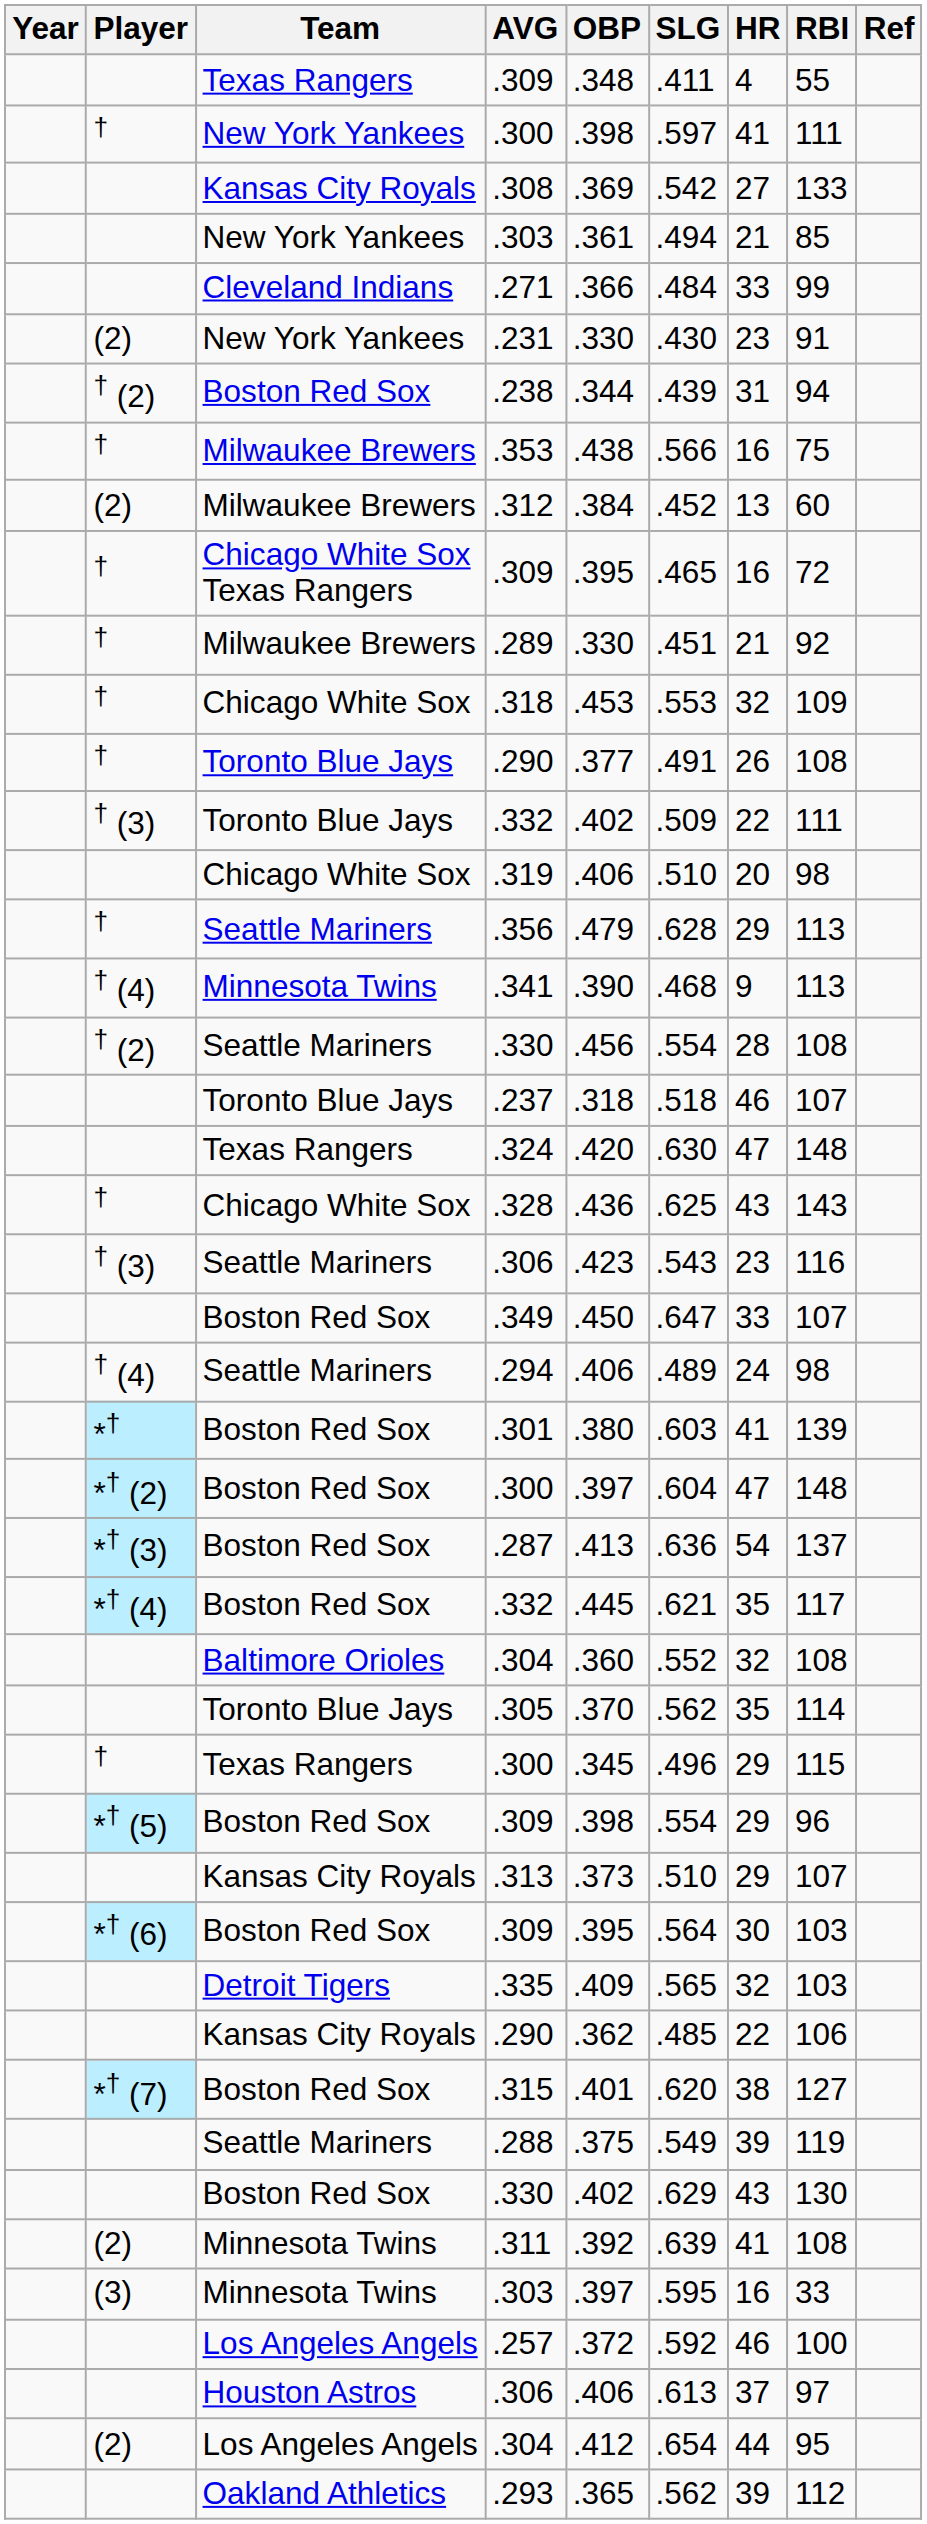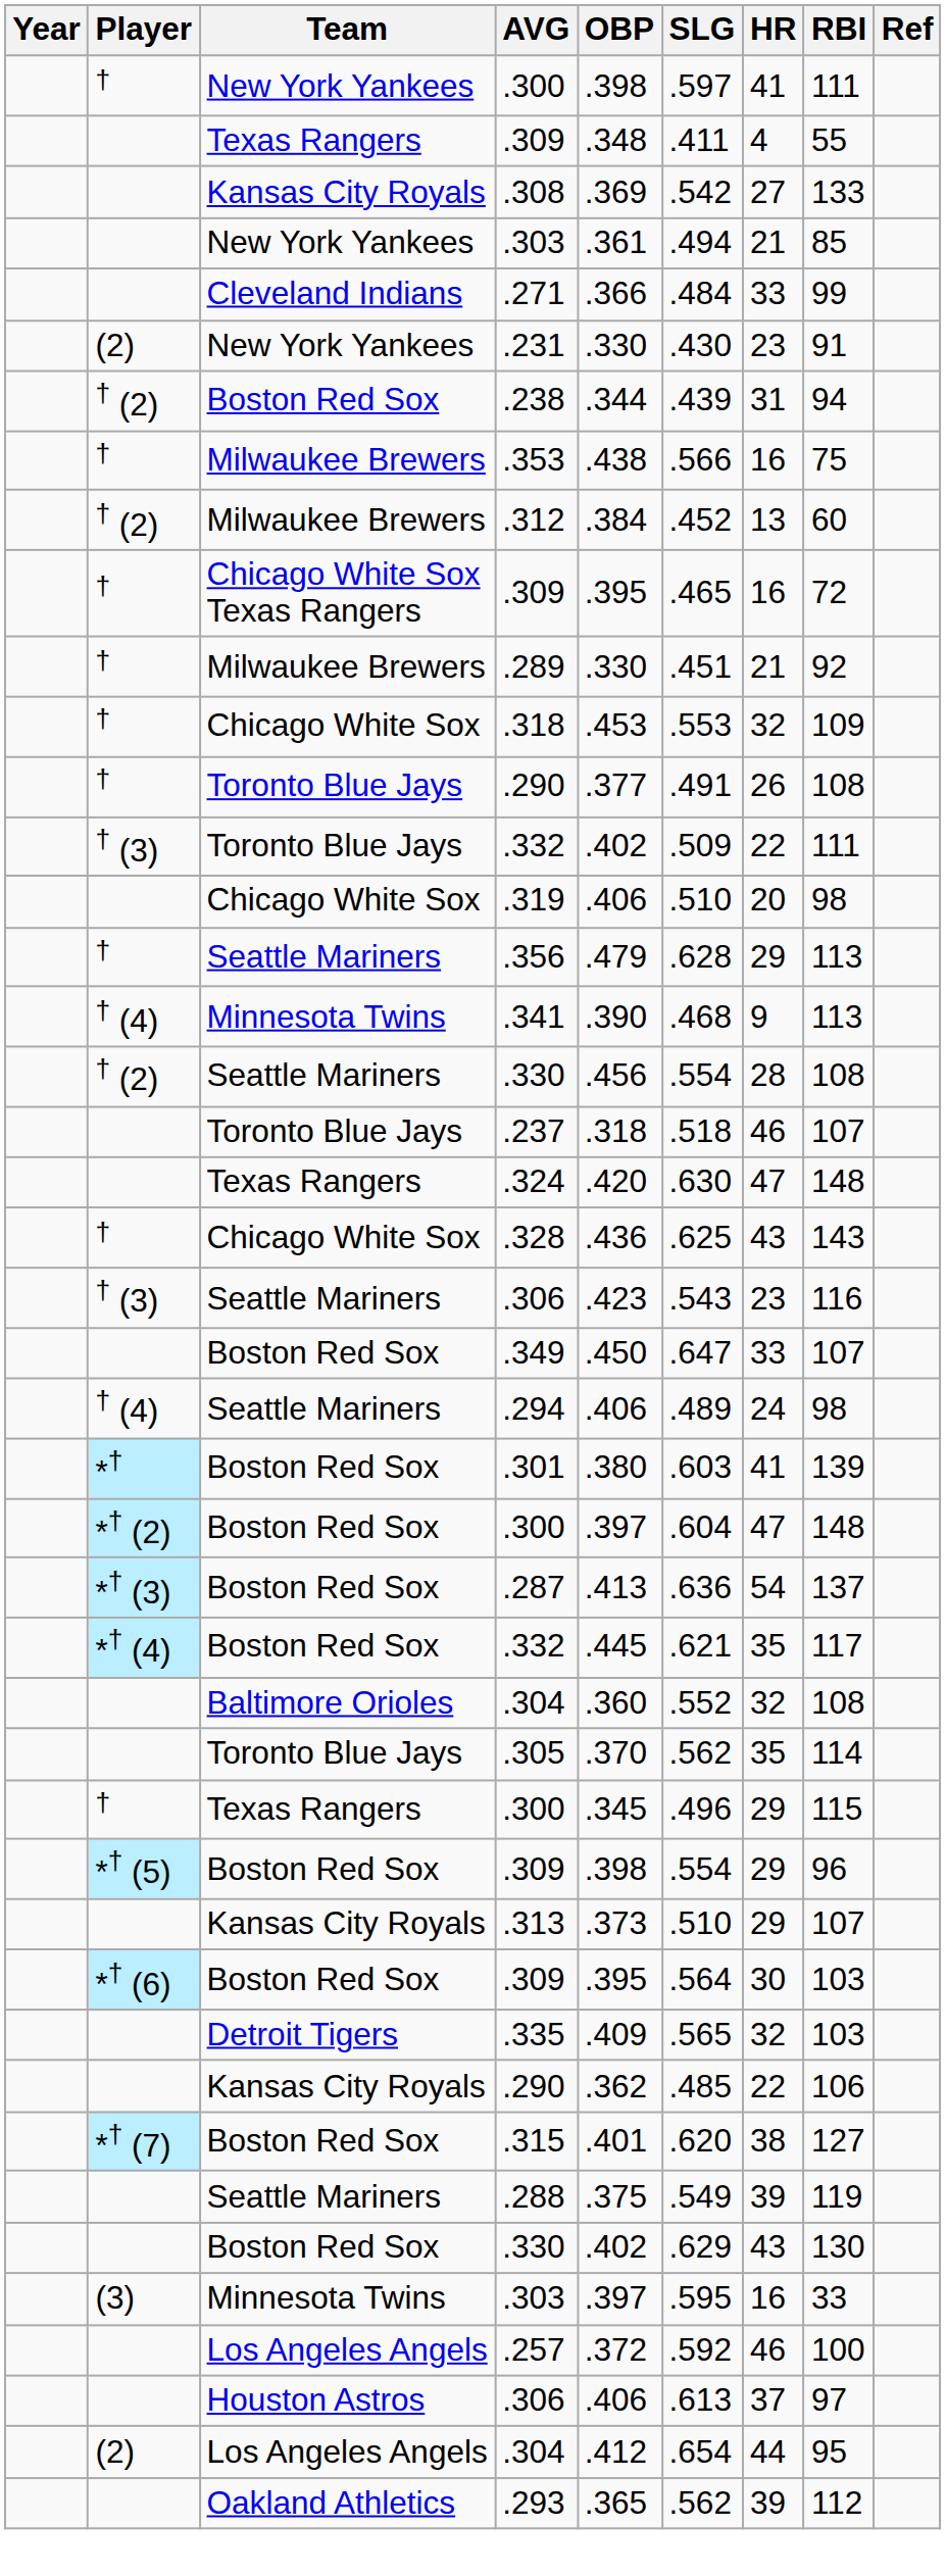 <table class="wikitable sortable" border="1">
 <tr>
 <th>Year</th>
 <th>Player</th>
 <th>Team</th>
 <th>AVG</th>
 <th>OBP</th>
 <th>SLG</th>
 <th>HR</th>
 <th>RBI</th>
 <th class="unsortable">Ref</th>
 </tr>
 <tr>
 <td></td>
+<td><sup>†</sup></td>
+<td><a href='#'>New York Yankees</a></td>
+<td>.300</td>
+<td>.398</td>
+<td>.597</td>
+<td>41</td>
+<td>111</td>
+<td></td>
+</tr>
+<tr>
+<td></td>
 <td></td>
 <td><a href='#'>Texas Rangers</a></td>
 <td>.309</td>
 <td>.348</td>
 <td>.411</td>
 <td>4</td>
 <td>55</td>
-<td></td>
-</tr>
-<tr>
-<td></td>
-<td><sup>†</sup></td>
-<td><a href='#'>New York Yankees</a></td>
-<td>.300</td>
-<td>.398</td>
-<td>.597</td>
-<td>41</td>
-<td>111</td>
 <td></td>
 </tr>
 <tr>
 <td></td>
 <td></td>
 <td><a href='#'>Kansas City Royals</a></td>
 <td>.308</td>
 <td>.369</td>
 <td>.542</td>
 <td>27</td>
 <td>133</td>
 <td></td>
 </tr>
 <tr>
 <td></td>
 <td></td>
 <td>New York Yankees</td>
 <td>.303</td>
 <td>.361</td>
 <td>.494</td>
 <td>21</td>
 <td>85</td>
 <td></td>
 </tr>
 <tr>
 <td></td>
 <td></td>
 <td><a href='#'>Cleveland Indians</a></td>
 <td>.271</td>
 <td>.366</td>
 <td>.484</td>
 <td>33</td>
 <td>99</td>
 <td></td>
 </tr>
 <tr>
 <td></td>
 <td> (2)</td>
 <td>New York Yankees</td>
 <td>.231</td>
 <td>.330</td>
 <td>.430</td>
 <td>23</td>
 <td>91</td>
 <td></td>
 </tr>
 <tr>
 <td></td>
 <td><sup>†</sup> (2)</td>
 <td><a href='#'>Boston Red Sox</a></td>
 <td>.238</td>
 <td>.344</td>
 <td>.439</td>
 <td>31</td>
 <td>94</td>
 <td></td>
 </tr>
 <tr>
 <td></td>
 <td><sup>†</sup></td>
 <td><a href='#'>Milwaukee Brewers</a></td>
 <td>.353</td>
 <td>.438</td>
 <td>.566</td>
 <td>16</td>
 <td>75</td>
 <td></td>
 </tr>
 <tr>
 <td></td>
-<td> (2)</td>
+<td><sup>†</sup> (2)</td>
 <td>Milwaukee Brewers</td>
 <td>.312</td>
 <td>.384</td>
 <td>.452</td>
 <td>13</td>
 <td>60</td>
 <td></td>
 </tr>
 <tr>
 <td></td>
 <td><sup>†</sup></td>
 <td><a href='#'>Chicago White Sox</a><br>Texas Rangers</td>
 <td>.309</td>
 <td>.395</td>
 <td>.465</td>
 <td>16</td>
 <td>72</td>
 <td><br></td>
 </tr>
 <tr>
 <td></td>
 <td><sup>†</sup></td>
 <td>Milwaukee Brewers</td>
 <td>.289</td>
 <td>.330</td>
 <td>.451</td>
 <td>21</td>
 <td>92</td>
 <td></td>
 </tr>
 <tr>
 <td></td>
 <td><sup>†</sup></td>
 <td>Chicago White Sox</td>
 <td>.318</td>
 <td>.453</td>
 <td>.553</td>
 <td>32</td>
 <td>109</td>
 <td></td>
 </tr>
 <tr>
 <td></td>
 <td><sup>†</sup></td>
 <td><a href='#'>Toronto Blue Jays</a></td>
 <td>.290</td>
 <td>.377</td>
 <td>.491</td>
 <td>26</td>
 <td>108</td>
 <td></td>
 </tr>
 <tr>
 <td></td>
 <td><sup>†</sup> (3)</td>
 <td>Toronto Blue Jays</td>
 <td>.332</td>
 <td>.402</td>
 <td>.509</td>
 <td>22</td>
 <td>111</td>
 <td></td>
 </tr>
 <tr>
 <td></td>
 <td></td>
 <td>Chicago White Sox</td>
 <td>.319</td>
 <td>.406</td>
 <td>.510</td>
 <td>20</td>
 <td>98</td>
 <td></td>
 </tr>
 <tr>
 <td></td>
 <td><sup>†</sup></td>
 <td><a href='#'>Seattle Mariners</a></td>
 <td>.356</td>
 <td>.479</td>
 <td>.628</td>
 <td>29</td>
 <td>113</td>
 <td></td>
 </tr>
 <tr>
 <td></td>
 <td><sup>†</sup> (4)</td>
 <td><a href='#'>Minnesota Twins</a></td>
 <td>.341</td>
 <td>.390</td>
 <td>.468</td>
 <td>9</td>
 <td>113</td>
 <td></td>
 </tr>
 <tr>
 <td></td>
 <td><sup>†</sup> (2)</td>
 <td>Seattle Mariners</td>
 <td>.330</td>
 <td>.456</td>
 <td>.554</td>
 <td>28</td>
 <td>108</td>
 <td></td>
 </tr>
 <tr>
 <td></td>
 <td></td>
 <td>Toronto Blue Jays</td>
 <td>.237</td>
 <td>.318</td>
 <td>.518</td>
 <td>46</td>
 <td>107</td>
 <td></td>
 </tr>
 <tr>
 <td></td>
 <td></td>
 <td>Texas Rangers</td>
 <td>.324</td>
 <td>.420</td>
 <td>.630</td>
 <td>47</td>
 <td>148</td>
 <td></td>
 </tr>
 <tr>
 <td></td>
 <td><sup>†</sup></td>
 <td>Chicago White Sox</td>
 <td>.328</td>
 <td>.436</td>
 <td>.625</td>
 <td>43</td>
 <td>143</td>
 <td></td>
 </tr>
 <tr>
 <td></td>
 <td><sup>†</sup> (3)</td>
 <td>Seattle Mariners</td>
 <td>.306</td>
 <td>.423</td>
 <td>.543</td>
 <td>23</td>
 <td>116</td>
 <td></td>
 </tr>
 <tr>
 <td></td>
 <td></td>
 <td>Boston Red Sox</td>
 <td>.349</td>
 <td>.450</td>
 <td>.647</td>
 <td>33</td>
 <td>107</td>
 <td></td>
 </tr>
 <tr>
 <td></td>
 <td><sup>†</sup> (4)</td>
 <td>Seattle Mariners</td>
 <td>.294</td>
 <td>.406</td>
 <td>.489</td>
 <td>24</td>
 <td>98</td>
 <td></td>
 </tr>
 <tr>
 <td></td>
 <td bgcolor=#bbeeff>*<sup>†</sup></td>
 <td>Boston Red Sox</td>
 <td>.301</td>
 <td>.380</td>
 <td>.603</td>
 <td>41</td>
 <td>139</td>
 <td></td>
 </tr>
 <tr>
 <td></td>
 <td bgcolor=#bbeeff>*<sup>†</sup> (2)</td>
 <td>Boston Red Sox</td>
 <td>.300</td>
 <td>.397</td>
 <td>.604</td>
 <td>47</td>
 <td>148</td>
 <td></td>
 </tr>
 <tr>
 <td></td>
 <td bgcolor=#bbeeff>*<sup>†</sup> (3)</td>
 <td>Boston Red Sox</td>
 <td>.287</td>
 <td>.413</td>
 <td>.636</td>
 <td>54</td>
 <td>137</td>
 <td></td>
 </tr>
 <tr>
 <td></td>
 <td bgcolor=#bbeeff>*<sup>†</sup> (4)</td>
 <td>Boston Red Sox</td>
 <td>.332</td>
 <td>.445</td>
 <td>.621</td>
 <td>35</td>
 <td>117</td>
 <td></td>
 </tr>
 <tr>
 <td></td>
 <td></td>
 <td><a href='#'>Baltimore Orioles</a></td>
 <td>.304</td>
 <td>.360</td>
 <td>.552</td>
 <td>32</td>
 <td>108</td>
 <td></td>
 </tr>
 <tr>
 <td></td>
 <td></td>
 <td>Toronto Blue Jays</td>
 <td>.305</td>
 <td>.370</td>
 <td>.562</td>
 <td>35</td>
 <td>114</td>
 <td></td>
 </tr>
 <tr>
 <td></td>
 <td><sup>†</sup></td>
 <td>Texas Rangers</td>
 <td>.300</td>
 <td>.345</td>
 <td>.496</td>
 <td>29</td>
 <td>115</td>
 <td></td>
 </tr>
 <tr>
 <td></td>
 <td bgcolor=#bbeeff>*<sup>†</sup> (5)</td>
 <td>Boston Red Sox</td>
 <td>.309</td>
 <td>.398</td>
 <td>.554</td>
 <td>29</td>
 <td>96</td>
 <td></td>
 </tr>
 <tr>
 <td></td>
 <td></td>
 <td>Kansas City Royals</td>
 <td>.313</td>
 <td>.373</td>
 <td>.510</td>
 <td>29</td>
 <td>107</td>
 <td></td>
 </tr>
 <tr>
 <td></td>
 <td bgcolor=#bbeeff>*<sup>†</sup> (6)</td>
 <td>Boston Red Sox</td>
 <td>.309</td>
 <td>.395</td>
 <td>.564</td>
 <td>30</td>
 <td>103</td>
 <td></td>
 </tr>
 <tr>
 <td></td>
 <td></td>
 <td><a href='#'>Detroit Tigers</a></td>
 <td>.335</td>
 <td>.409</td>
 <td>.565</td>
 <td>32</td>
 <td>103</td>
 <td></td>
 </tr>
 <tr>
 <td></td>
 <td></td>
 <td>Kansas City Royals</td>
 <td>.290</td>
 <td>.362</td>
 <td>.485</td>
 <td>22</td>
 <td>106</td>
 <td></td>
 </tr>
 <tr>
 <td></td>
 <td bgcolor=#bbeeff>*<sup>†</sup> (7)</td>
 <td>Boston Red Sox</td>
 <td>.315</td>
 <td>.401</td>
 <td>.620</td>
 <td>38</td>
 <td>127</td>
 <td></td>
 </tr>
 <tr>
 <td></td>
 <td></td>
 <td>Seattle Mariners</td>
 <td>.288</td>
 <td>.375</td>
 <td>.549</td>
 <td>39</td>
 <td>119</td>
 <td></td>
 </tr>
 <tr>
 <td></td>
 <td></td>
 <td>Boston Red Sox</td>
 <td>.330</td>
 <td>.402</td>
 <td>.629</td>
 <td>43</td>
 <td>130</td>
 <td></td>
 </tr>
 <tr>
 <td></td>
-<td> (2)</td>
-<td>Minnesota Twins</td>
-<td>.311</td>
-<td>.392</td>
-<td>.639</td>
-<td>41</td>
-<td>108</td>
-<td></td>
-</tr>
-<tr>
-<td></td>
 <td> (3)</td>
 <td>Minnesota Twins</td>
 <td>.303</td>
 <td>.397</td>
 <td>.595</td>
 <td>16</td>
 <td>33</td>
 <td></td>
 </tr>
 <tr>
 <td></td>
 <td></td>
 <td><a href='#'>Los Angeles Angels</a></td>
 <td>.257</td>
 <td>.372</td>
 <td>.592</td>
 <td>46</td>
 <td>100</td>
 <td></td>
 </tr>
 <tr>
 <td></td>
 <td></td>
 <td><a href='#'>Houston Astros</a></td>
 <td>.306</td>
 <td>.406</td>
 <td>.613</td>
 <td>37</td>
 <td>97</td>
 <td></td>
 </tr>
 <tr>
 <td></td>
 <td> (2)</td>
 <td>Los Angeles Angels</td>
 <td>.304</td>
 <td>.412</td>
 <td>.654</td>
 <td>44</td>
 <td>95</td>
 <td></td>
 </tr>
 <tr>
 <td></td>
 <td></td>
 <td><a href='#'>Oakland Athletics</a></td>
 <td>.293</td>
 <td>.365</td>
 <td>.562</td>
 <td>39</td>
 <td>112</td>
 <td></td>
 </tr>
 </table>
